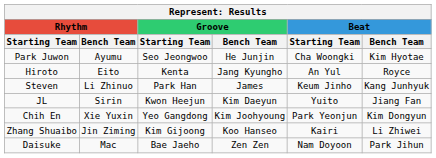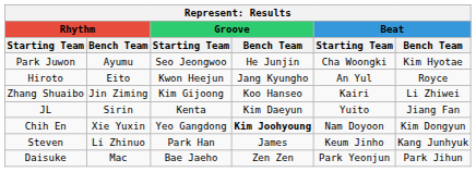 <table class="wikitable" style="text-align:center; font-size: small">
 <tr>
 <th colspan="6">Represent: Results</th>
 </tr>
 <tr>
 <th colspan="2" style="background:#e74c3c">Rhythm</th>
 <th colspan="2" style="background:#2ecc71">Groove</th>
 <th colspan="2" style="background:#3498db">Beat</th>
 </tr>
 <tr>
 <th>Starting Team</th>
 <th>Bench Team</th>
 <th>Starting Team</th>
 <th>Bench Team</th>
 <th>Starting Team</th>
 <th>Bench Team</th>
 </tr>
 <tr>
 <td>Park Juwon</td>
 <td>Ayumu</td>
 <td>Seo Jeongwoo</td>
 <td>He Junjin</td>
 <td>Cha Woongki</td>
 <td>Kim Hyotae </td>
 </tr>
 <tr>
 <td>Hiroto</td>
 <td>Eito</td>
-<td>Kenta</td>
+<td>Kwon Heejun</td>
 <td>Jang Kyungho</td>
 <td>An Yul</td>
 <td>Royce </td>
+</tr>
+<tr>
+<td>Zhang Shuaibo</td>
+<td>Jin Ziming</td>
+<td>Kim Gijoong</td>
+<td>Koo Hanseo</td>
+<td>Kairi</td>
+<td>Li Zhiwei</td>
+</tr>
+<tr>
+<td>JL</td>
+<td>Sirin</td>
+<td>Kenta</td>
+<td>Kim Daeyun</td>
+<td>Yuito</td>
+<td>Jiang Fan </td>
+</tr>
+<tr>
+<td>Chih En</td>
+<td>Xie Yuxin</td>
+<td>Yeo Gangdong</td>
+<td><strong>Kim Joohyoung</strong></td>
+<td>Nam Doyoon</td>
+<td>Kim Dongyun </td>
 </tr>
 <tr>
 <td>Steven</td>
 <td>Li Zhinuo </td>
 <td>Park Han</td>
 <td>James</td>
 <td>Keum Jinho</td>
 <td>Kang Junhyuk </td>
 </tr>
 <tr>
-<td>JL</td>
-<td>Sirin</td>
-<td>Kwon Heejun</td>
-<td>Kim Daeyun</td>
-<td>Yuito</td>
-<td>Jiang Fan </td>
-</tr>
-<tr>
-<td>Chih En</td>
-<td>Xie Yuxin</td>
-<td>Yeo Gangdong</td>
-<td>Kim Joohyoung</td>
-<td>Park Yeonjun </td>
-<td>Kim Dongyun </td>
-</tr>
-<tr>
-<td>Zhang Shuaibo</td>
-<td>Jin Ziming</td>
-<td>Kim Gijoong</td>
-<td>Koo Hanseo</td>
-<td>Kairi</td>
-<td>Li Zhiwei</td>
-</tr>
-<tr>
 <td>Daisuke</td>
 <td>Mac </td>
 <td>Bae Jaeho</td>
 <td>Zen Zen</td>
-<td>Nam Doyoon</td>
+<td>Park Yeonjun </td>
 <td>Park Jihun </td>
 </tr>
 </table>
